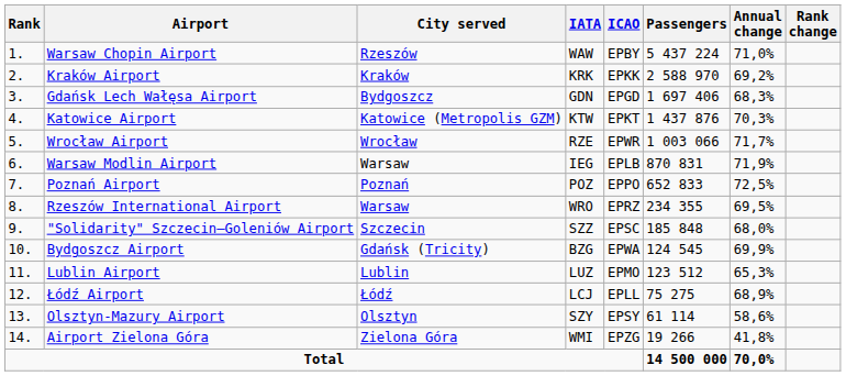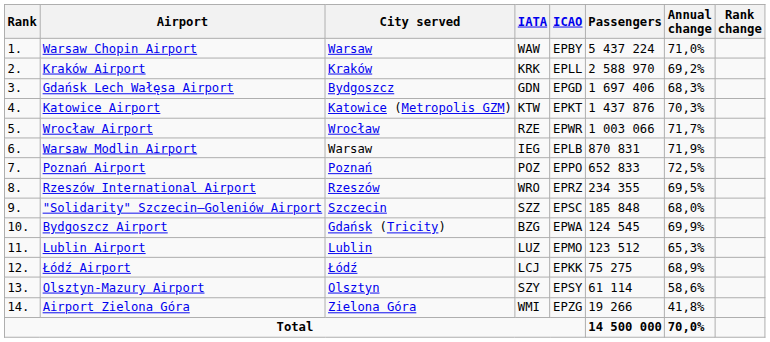 <table class="wikitable sortable">
 <tr>
 <th>Rank</th>
 <th>Airport</th>
 <th>City served</th>
 <th><a href='#'>IATA</a><br></th>
 <th><a href='#'>ICAO</a><br></th>
 <th>Passengers</th>
 <th>Annual<br>change</th>
 <th>Rank<br>change</th>
 </tr>
 <tr>
 <td>1.</td>
 <td><a href='#'>Warsaw Chopin Airport</a></td>
-<td><a href='#'>Rzeszów</a></td>
+<td><a href='#'>Warsaw</a></td>
 <td>WAW</td>
 <td>EPBY</td>
 <td>5 437 224</td>
 <td>71,0%</td>
 <td></td>
 </tr>
 <tr>
 <td>2.</td>
 <td><a href='#'>Kraków Airport</a></td>
 <td><a href='#'>Kraków</a></td>
 <td>KRK</td>
-<td>EPKK</td>
+<td>EPLL</td>
 <td>2 588 970</td>
 <td>69,2%</td>
 <td></td>
 </tr>
 <tr>
 <td>3.</td>
 <td><a href='#'>Gdańsk Lech Wałęsa Airport</a></td>
 <td><a href='#'>Bydgoszcz</a></td>
 <td>GDN</td>
 <td>EPGD</td>
 <td>1 697 406</td>
 <td>68,3%</td>
 <td></td>
 </tr>
 <tr>
 <td>4.</td>
 <td><a href='#'>Katowice Airport</a></td>
 <td><a href='#'>Katowice</a> (<a href='#'>Metropolis GZM</a>)</td>
 <td>KTW</td>
 <td>EPKT</td>
 <td>1 437 876</td>
 <td>70,3%</td>
 <td></td>
 </tr>
 <tr>
 <td>5.</td>
 <td><a href='#'>Wrocław Airport</a></td>
 <td><a href='#'>Wrocław</a></td>
 <td>RZE</td>
 <td>EPWR</td>
 <td>1 003 066</td>
 <td>71,7%</td>
 <td></td>
 </tr>
 <tr>
 <td>6.</td>
 <td><a href='#'>Warsaw Modlin Airport</a></td>
 <td>Warsaw</td>
 <td>IEG</td>
 <td>EPLB</td>
 <td>870 831</td>
 <td>71,9%</td>
 <td></td>
 </tr>
 <tr>
 <td>7.</td>
 <td><a href='#'>Poznań Airport</a></td>
 <td><a href='#'>Poznań</a></td>
 <td>POZ</td>
 <td>EPPO</td>
 <td>652 833</td>
 <td>72,5%</td>
 <td></td>
 </tr>
 <tr>
 <td>8.</td>
 <td><a href='#'>Rzeszów International Airport</a></td>
-<td><a href='#'>Warsaw</a></td>
+<td><a href='#'>Rzeszów</a></td>
 <td>WRO</td>
 <td>EPRZ</td>
 <td>234 355</td>
 <td>69,5%</td>
 <td></td>
 </tr>
 <tr>
 <td>9.</td>
 <td><a href='#'>"Solidarity" Szczecin–Goleniów Airport</a></td>
 <td><a href='#'>Szczecin</a></td>
 <td>SZZ</td>
 <td>EPSC</td>
 <td>185 848</td>
 <td>68,0%</td>
 <td></td>
 </tr>
 <tr>
 <td>10.</td>
 <td><a href='#'>Bydgoszcz Airport</a></td>
 <td><a href='#'>Gdańsk</a> (<a href='#'>Tricity</a>)</td>
 <td>BZG</td>
 <td>EPWA</td>
 <td>124 545</td>
 <td>69,9%</td>
 <td></td>
 </tr>
 <tr>
 <td>11.</td>
 <td><a href='#'>Lublin Airport</a></td>
 <td><a href='#'>Lublin</a></td>
 <td>LUZ</td>
 <td>EPMO</td>
 <td>123 512</td>
 <td>65,3%</td>
 <td></td>
 </tr>
 <tr>
 <td>12.</td>
 <td><a href='#'>Łódź Airport</a></td>
 <td><a href='#'>Łódź</a></td>
 <td>LCJ</td>
-<td>EPLL</td>
+<td>EPKK</td>
 <td>75 275</td>
 <td>68,9%</td>
 <td></td>
 </tr>
 <tr>
 <td>13.</td>
 <td><a href='#'>Olsztyn-Mazury Airport</a></td>
 <td><a href='#'>Olsztyn</a></td>
 <td>SZY</td>
 <td>EPSY</td>
 <td>61 114</td>
 <td>58,6%</td>
 <td></td>
 </tr>
 <tr>
 <td>14.</td>
 <td><a href='#'>Airport Zielona Góra</a></td>
 <td><a href='#'>Zielona Góra</a></td>
 <td>WMI</td>
 <td>EPZG</td>
 <td>19 266</td>
 <td>41,8%</td>
 <td></td>
 </tr>
 <tr>
 <td colspan=5 style="text-align:center"><strong>Total</strong></td>
 <td><strong>14 500 000 </strong></td>
 <td><strong>70,0%</strong></td>
 </tr>
 </table>
